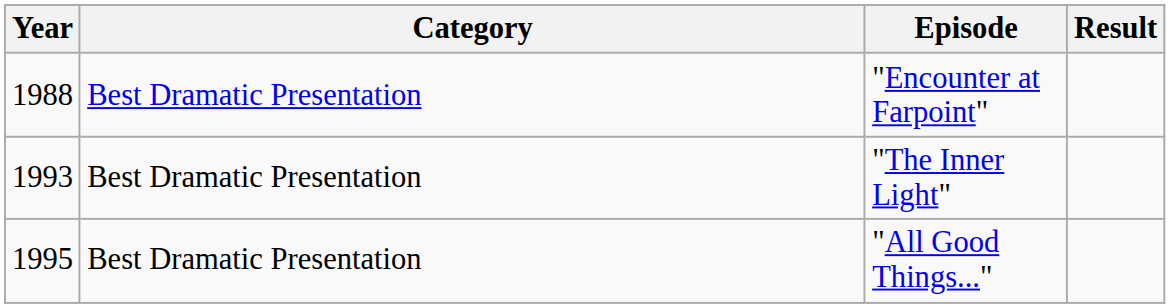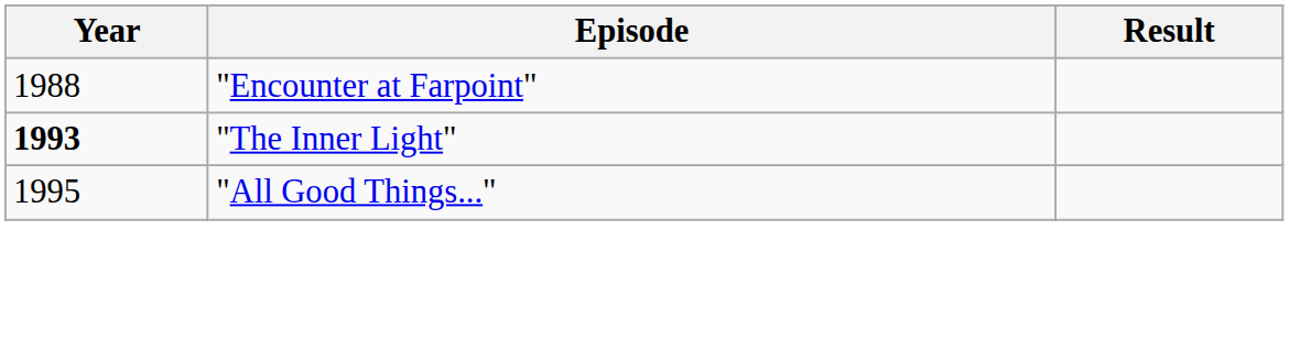 <table class="wikitable plainrowheaders">
 <tr>
 <th scope="col" width="3.5%">Year</th>
-<th scope="col" width="75%">Category</th>
 <th scope="col" width="18%">Episode</th>
 <th scope="col" width="3.5%">Result</th>
 </tr>
 <tr>
 <td scope="row">1988</td>
-<td><a href='#'>Best Dramatic Presentation</a></td>
 <td>"<a href='#'>Encounter at Farpoint</a>"</td>
 <td></td>
 </tr>
 <tr>
-<td scope="row">1993</td>
-<td>Best Dramatic Presentation</td>
+<td scope="row"><strong>1993</strong></td>
 <td>"<a href='#'>The Inner Light</a>"</td>
 <td></td>
 </tr>
 <tr>
 <td scope="row">1995</td>
-<td>Best Dramatic Presentation</td>
 <td>"<a href='#'>All Good Things...</a>"</td>
 <td></td>
 </tr>
 </table>
